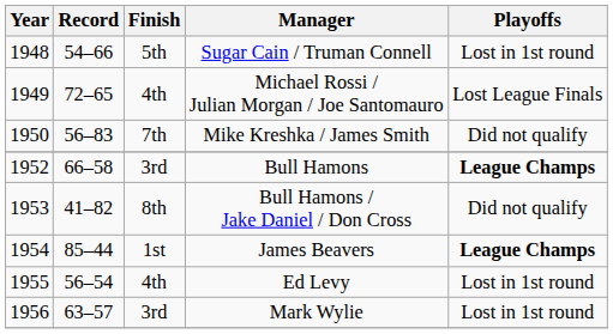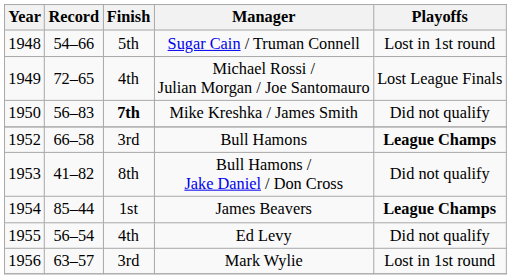 <table class="wikitable" style="text-align:center">
 <tr>
 <th>Year</th>
 <th>Record</th>
 <th>Finish</th>
 <th>Manager</th>
 <th>Playoffs</th>
 </tr>
 <tr align=center>
 <td>1948</td>
 <td>54–66</td>
 <td>5th</td>
 <td><a href='#'>Sugar Cain</a> / Truman Connell</td>
 <td>Lost in 1st round</td>
 </tr>
 <tr align=center>
 <td>1949</td>
 <td>72–65</td>
 <td>4th</td>
 <td>Michael Rossi /<br> Julian Morgan / Joe Santomauro</td>
 <td>Lost League Finals</td>
 </tr>
 <tr align=center>
 <td>1950</td>
 <td>56–83</td>
-<td>7th</td>
+<td><strong>7th</strong></td>
 <td>Mike Kreshka / James Smith</td>
 <td>Did not qualify</td>
 </tr>
 <tr align=center>
 </tr>
 <tr>
 </tr>
 <tr align=center>
 <td>1952</td>
 <td>66–58</td>
 <td>3rd</td>
 <td>Bull Hamons</td>
 <td><strong>League Champs</strong></td>
 </tr>
 <tr align=center>
 <td>1953</td>
 <td>41–82</td>
 <td>8th</td>
 <td>Bull Hamons /<br> <a href='#'>Jake Daniel</a> / Don Cross</td>
 <td>Did not qualify</td>
 </tr>
 <tr align=center>
 <td>1954</td>
 <td>85–44</td>
 <td>1st</td>
 <td>James Beavers</td>
 <td><strong>League Champs</strong></td>
 </tr>
 <tr align=center>
 <td>1955</td>
 <td>56–54</td>
 <td>4th</td>
 <td>Ed Levy</td>
-<td>Lost in 1st round</td>
+<td>Did not qualify</td>
 </tr>
 <tr align=center>
 <td>1956</td>
 <td>63–57</td>
 <td>3rd</td>
 <td>Mark Wylie</td>
 <td>Lost in 1st round</td>
 </tr>
 <tr align=center>
 </tr>
 </table>
